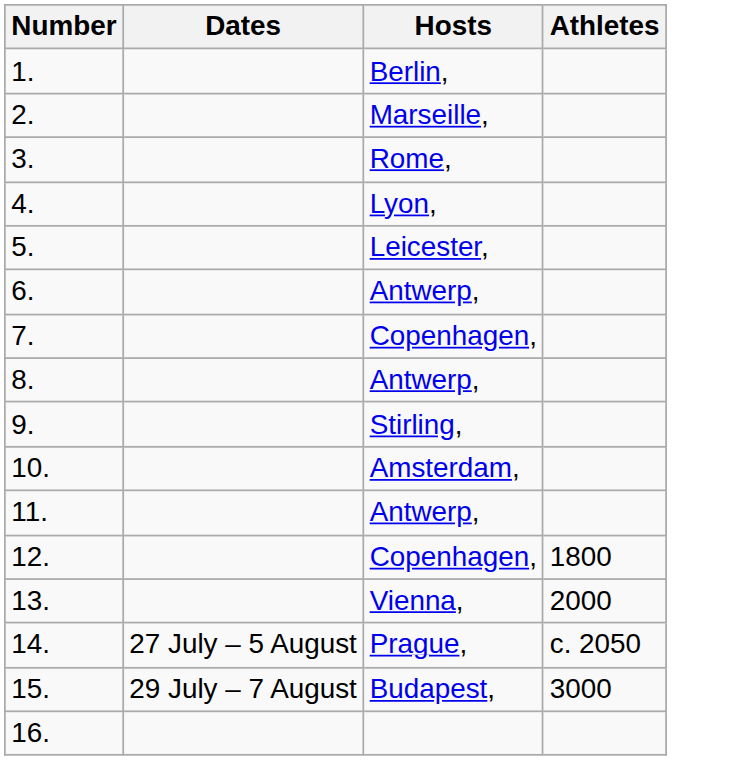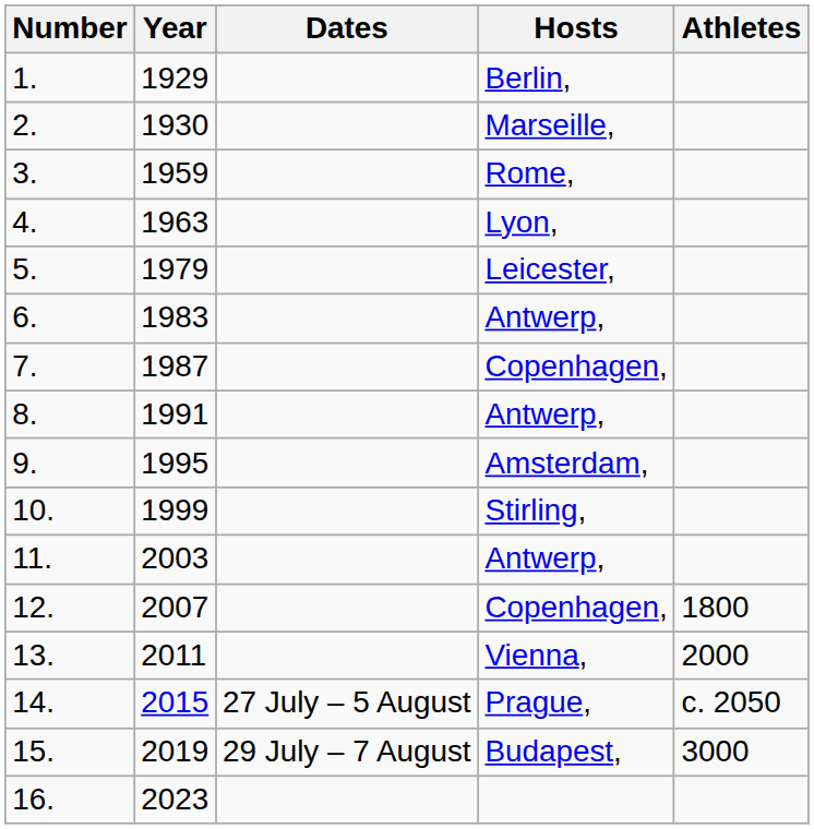 <table class="wikitable">
 <tr>
 <th>Number</th>
+<th>Year</th>
 <th>Dates</th>
 <th>Hosts</th>
 <th>Athletes</th>
 </tr>
 <tr>
 <td>1.</td>
+<td>1929</td>
 <td></td>
 <td><a href='#'>Berlin</a>, </td>
 <td></td>
 </tr>
 <tr>
 <td>2.</td>
+<td>1930</td>
 <td></td>
 <td><a href='#'>Marseille</a>, </td>
 <td></td>
 </tr>
 <tr>
 <td>3.</td>
+<td>1959</td>
 <td></td>
 <td><a href='#'>Rome</a>, </td>
 <td></td>
 </tr>
 <tr>
 <td>4.</td>
+<td>1963</td>
 <td></td>
 <td><a href='#'>Lyon</a>, </td>
 <td></td>
 </tr>
 <tr>
 <td>5.</td>
+<td>1979</td>
 <td></td>
 <td><a href='#'>Leicester</a>, </td>
 <td></td>
 </tr>
 <tr>
 <td>6.</td>
+<td>1983</td>
 <td></td>
 <td><a href='#'>Antwerp</a>, </td>
 <td></td>
 </tr>
 <tr>
 <td>7.</td>
+<td>1987</td>
 <td></td>
 <td><a href='#'>Copenhagen</a>, </td>
 <td></td>
 </tr>
 <tr>
 <td>8.</td>
+<td>1991</td>
 <td></td>
 <td><a href='#'>Antwerp</a>, </td>
 <td></td>
 </tr>
 <tr>
 <td>9.</td>
+<td>1995</td>
+<td></td>
+<td><a href='#'>Amsterdam</a>, </td>
+<td></td>
+</tr>
+<tr>
+<td>10.</td>
+<td>1999</td>
 <td></td>
 <td><a href='#'>Stirling</a>, </td>
 <td></td>
 </tr>
 <tr>
-<td>10.</td>
-<td></td>
-<td><a href='#'>Amsterdam</a>, </td>
-<td></td>
-</tr>
-<tr>
 <td>11.</td>
+<td>2003</td>
 <td></td>
 <td><a href='#'>Antwerp</a>, </td>
 <td></td>
 </tr>
 <tr>
 <td>12.</td>
+<td>2007</td>
 <td></td>
 <td><a href='#'>Copenhagen</a>, </td>
 <td>1800</td>
 </tr>
 <tr>
 <td>13.</td>
+<td>2011</td>
 <td></td>
 <td><a href='#'>Vienna</a>, </td>
 <td>2000</td>
 </tr>
 <tr>
 <td>14.</td>
+<td><a href='#'>2015</a></td>
 <td>27 July – 5 August</td>
 <td><a href='#'>Prague</a>, </td>
 <td>c. 2050</td>
 </tr>
 <tr>
 <td>15.</td>
+<td>2019</td>
 <td>29 July – 7 August</td>
 <td><a href='#'>Budapest</a>, </td>
 <td>3000</td>
 </tr>
 <tr>
 <td>16.</td>
+<td>2023</td>
 <td></td>
 <td></td>
 <td></td>
 </tr>
 </table>
